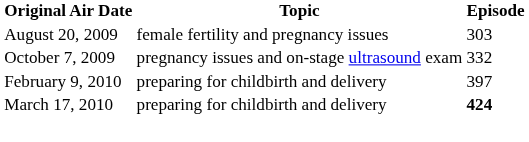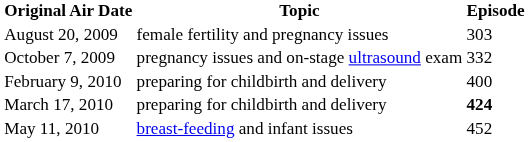 <table>
 <tr>
 <th>Original Air Date</th>
 <th>Topic</th>
 <th>Episode</th>
 </tr>
 <tr>
 <td>August 20, 2009</td>
 <td>female fertility and pregnancy issues</td>
 <td>303</td>
 </tr>
 <tr>
 <td>October 7, 2009</td>
 <td>pregnancy issues and on-stage <a href='#'>ultrasound</a> exam</td>
 <td>332</td>
 </tr>
 <tr>
 <td>February 9, 2010</td>
 <td>preparing for childbirth and delivery</td>
-<td>397</td>
+<td>400</td>
 </tr>
 <tr>
 <td>March 17, 2010</td>
 <td>preparing for childbirth and delivery</td>
 <td><strong>424</strong></td>
 </tr>
+<tr>
+<td>May 11, 2010</td>
+<td><a href='#'>breast-feeding</a> and infant issues</td>
+<td>452</td>
+</tr>
 </table>
